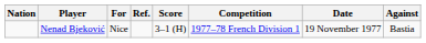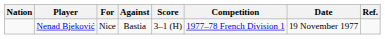 <table class="wikitable sortable" style="text-align:center; margin-left:1em; font-size:85%;">
 <tr>
 <th>Nation</th>
 <th>Player</th>
 <th>For</th>
-<th>Ref.</th>
+<th>Against</th>
 <th>Score</th>
 <th>Competition</th>
 <th>Date</th>
-<th>Against</th>
+<th>Ref.</th>
 </tr>
 <tr>
 <td></td>
 <td><a href='#'>Nenad Bjeković</a></td>
 <td>Nice</td>
-<td></td>
+<td>Bastia</td>
 <td>3–1 (H)</td>
 <td><a href='#'>1977–78 French Division 1</a></td>
 <td>19 November 1977</td>
-<td>Bastia</td>
+<td></td>
 </tr>
 </table>
